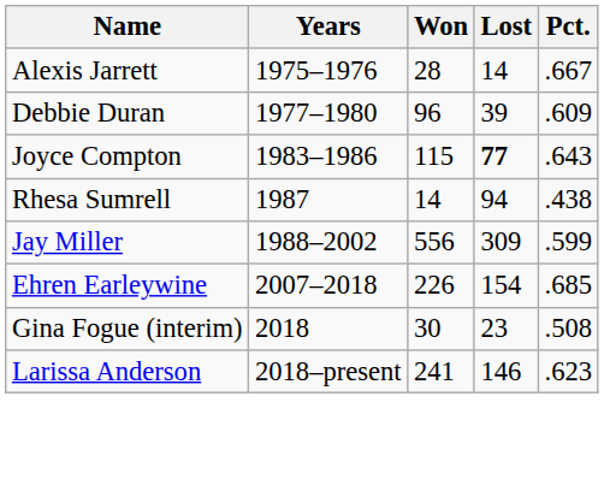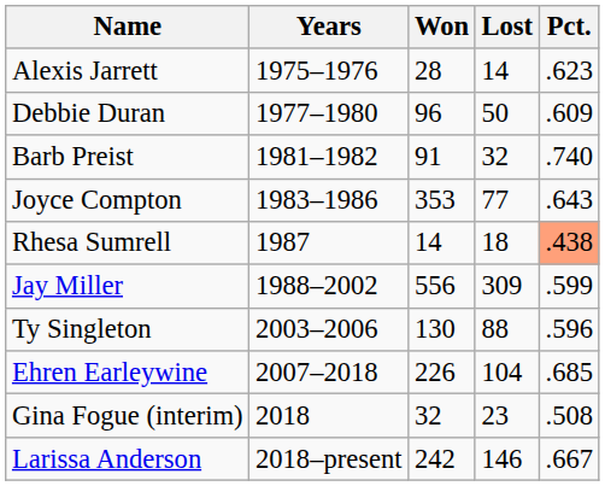 <table class="wikitable sortable">
 <tr>
 <th>Name</th>
 <th>Years</th>
 <th>Won</th>
 <th>Lost</th>
 <th>Pct.</th>
 </tr>
 <tr>
 <td>Alexis Jarrett</td>
 <td>1975–1976</td>
 <td>28</td>
 <td>14</td>
-<td>.667</td>
+<td>.623</td>
 </tr>
 <tr>
 <td>Debbie Duran</td>
 <td>1977–1980</td>
 <td>96</td>
-<td>39</td>
+<td>50</td>
 <td>.609</td>
+</tr>
+<tr>
+<td>Barb Preist</td>
+<td>1981–1982</td>
+<td>91</td>
+<td>32</td>
+<td>.740</td>
 </tr>
 <tr>
 <td>Joyce Compton</td>
 <td>1983–1986</td>
-<td>115</td>
-<td><strong>77</strong></td>
+<td>353</td>
+<td>77</td>
 <td>.643</td>
 </tr>
 <tr>
 <td>Rhesa Sumrell</td>
 <td>1987</td>
 <td>14</td>
-<td>94</td>
-<td>.438</td>
+<td>18</td>
+<td style="background: lightsalmon;">.438</td>
 </tr>
 <tr>
 <td><a href='#'>Jay Miller</a></td>
 <td>1988–2002</td>
 <td>556</td>
 <td>309</td>
 <td>.599</td>
 </tr>
 <tr>
+<td>Ty Singleton</td>
+<td>2003–2006</td>
+<td>130</td>
+<td>88</td>
+<td>.596</td>
+</tr>
+<tr>
 <td><a href='#'>Ehren Earleywine</a></td>
 <td>2007–2018</td>
 <td>226</td>
-<td>154</td>
+<td>104</td>
 <td>.685</td>
 </tr>
 <tr>
 <td>Gina Fogue (interim)</td>
 <td>2018</td>
-<td>30</td>
+<td>32</td>
 <td>23</td>
 <td>.508</td>
 </tr>
 <tr>
 <td><a href='#'>Larissa Anderson</a></td>
 <td>2018–present</td>
-<td>241</td>
+<td>242</td>
 <td>146</td>
-<td>.623</td>
+<td>.667</td>
 </tr>
 </table>
